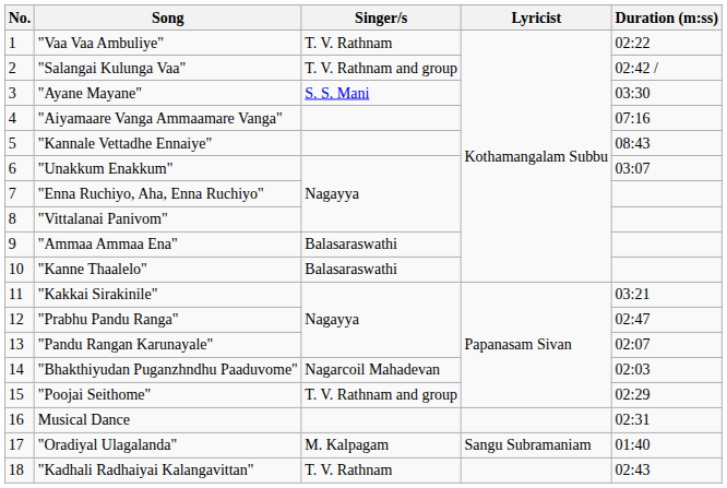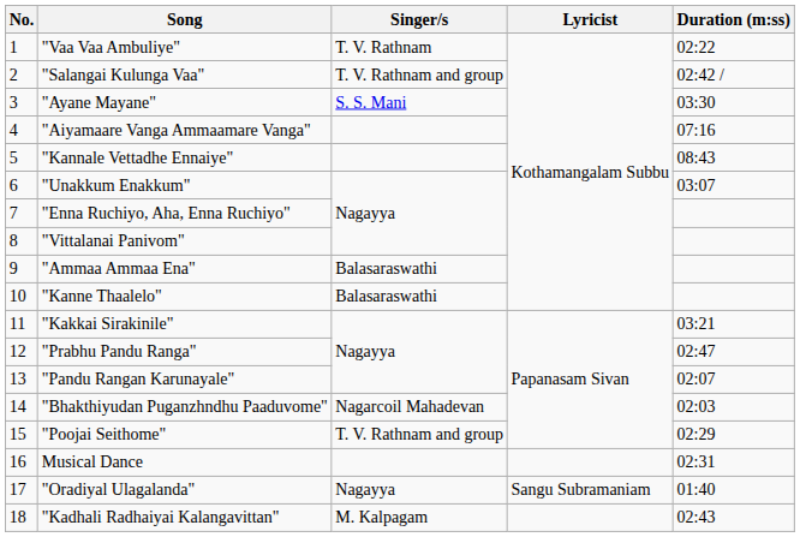 <table class="wikitable" style="font-size:95%;">
 <tr>
 <th>No.</th>
 <th>Song</th>
 <th>Singer/s</th>
 <th>Lyricist</th>
 <th>Duration (m:ss)</th>
 </tr>
 <tr>
 <td>1</td>
 <td>"Vaa Vaa Ambuliye"</td>
 <td>T. V. Rathnam</td>
 <td rowspan=10>Kothamangalam Subbu</td>
 <td>02:22</td>
 </tr>
 <tr>
 <td>2</td>
 <td>"Salangai Kulunga Vaa"</td>
 <td>T. V. Rathnam and group</td>
 <td>02:42 /</td>
 </tr>
 <tr>
 <td>3</td>
 <td>"Ayane Mayane"</td>
 <td><a href='#'>S. S. Mani</a></td>
 <td>03:30</td>
 </tr>
 <tr>
 <td>4</td>
 <td>"Aiyamaare Vanga Ammaamare Vanga"</td>
 <td></td>
 <td>07:16</td>
 </tr>
 <tr>
 <td>5</td>
 <td>"Kannale Vettadhe Ennaiye"</td>
 <td></td>
 <td>08:43</td>
 </tr>
 <tr>
 <td>6</td>
 <td>"Unakkum Enakkum"</td>
 <td rowspan=3>Nagayya</td>
 <td>03:07</td>
 </tr>
 <tr>
 <td>7</td>
 <td>"Enna Ruchiyo, Aha, Enna Ruchiyo"</td>
 <td></td>
 </tr>
 <tr>
 <td>8</td>
 <td>"Vittalanai Panivom"</td>
 <td></td>
 </tr>
 <tr>
 <td>9</td>
 <td>"Ammaa Ammaa Ena"</td>
 <td>Balasaraswathi</td>
 <td></td>
 </tr>
 <tr>
 <td>10</td>
 <td>"Kanne Thaalelo"</td>
 <td>Balasaraswathi</td>
 <td></td>
 </tr>
 <tr>
 <td>11</td>
 <td>"Kakkai Sirakinile"</td>
 <td rowspan=3>Nagayya</td>
 <td rowspan=5>Papanasam Sivan</td>
 <td>03:21</td>
 </tr>
 <tr>
 <td>12</td>
 <td>"Prabhu Pandu Ranga"</td>
 <td>02:47</td>
 </tr>
 <tr>
 <td>13</td>
 <td>"Pandu Rangan Karunayale"</td>
 <td>02:07</td>
 </tr>
 <tr>
 <td>14</td>
 <td>"Bhakthiyudan Puganzhndhu Paaduvome"</td>
 <td>Nagarcoil Mahadevan</td>
 <td>02:03</td>
 </tr>
 <tr>
 <td>15</td>
 <td>"Poojai Seithome"</td>
 <td>T. V. Rathnam and group</td>
 <td>02:29</td>
 </tr>
 <tr>
 <td>16</td>
 <td>Musical Dance</td>
 <td></td>
 <td></td>
 <td>02:31</td>
 </tr>
 <tr>
 <td>17</td>
 <td>"Oradiyal Ulagalanda"</td>
-<td>M. Kalpagam</td>
+<td>Nagayya</td>
 <td>Sangu Subramaniam</td>
 <td>01:40</td>
 </tr>
 <tr>
 <td>18</td>
 <td>"Kadhali Radhaiyai Kalangavittan"</td>
-<td>T. V. Rathnam</td>
+<td>M. Kalpagam</td>
 <td></td>
 <td>02:43</td>
 </tr>
 </table>
